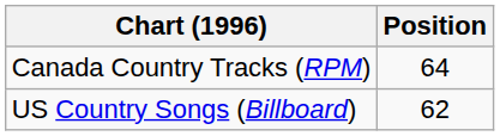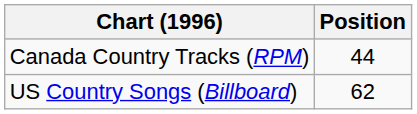 <table class="wikitable sortable">
 <tr>
 <th scope="col">Chart (1996)</th>
 <th scope="col">Position</th>
 </tr>
 <tr>
 <td>Canada Country Tracks (<em><a href='#'>RPM</a></em>)</td>
-<td align="center">64</td>
+<td align="center">44</td>
 </tr>
 <tr>
 <td>US <a href='#'>Country Songs</a> (<em><a href='#'>Billboard</a></em>)</td>
 <td align="center">62</td>
 </tr>
 </table>
